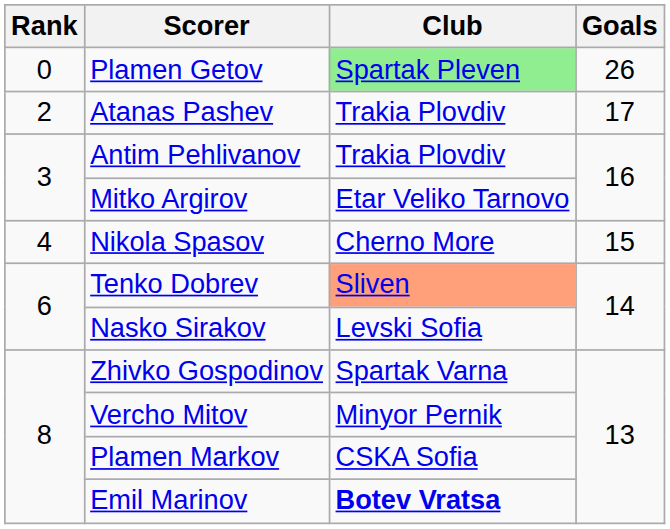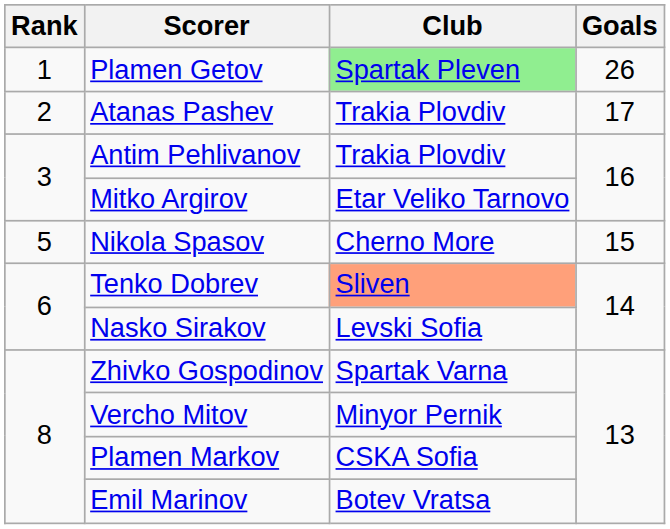 <table class="wikitable" style="text-align:center">
 <tr>
 <th>Rank</th>
 <th>Scorer</th>
 <th>Club</th>
 <th>Goals</th>
 </tr>
 <tr>
-<td rowspan="1">0</td>
+<td rowspan="1">1</td>
 <td align="left"> <a href='#'>Plamen Getov</a></td>
 <td align="left" style="background: lightgreen;"><a href='#'>Spartak Pleven</a></td>
 <td rowspan="1">26</td>
 </tr>
 <tr>
 <td rowspan="1">2</td>
 <td align="left"> <a href='#'>Atanas Pashev</a></td>
 <td align="left"><a href='#'>Trakia Plovdiv</a></td>
 <td rowspan="1">17</td>
 </tr>
 <tr>
 <td rowspan="2">3</td>
 <td align="left"> <a href='#'>Antim Pehlivanov</a></td>
 <td align="left"><a href='#'>Trakia Plovdiv</a></td>
 <td rowspan="2">16</td>
 </tr>
 <tr>
 <td align="left"> <a href='#'>Mitko Argirov</a></td>
 <td align="left"><a href='#'>Etar Veliko Tarnovo</a></td>
 </tr>
 <tr>
-<td rowspan="1">4</td>
+<td rowspan="1">5</td>
 <td align="left"> <a href='#'>Nikola Spasov</a></td>
 <td align="left"><a href='#'>Cherno More</a></td>
 <td rowspan="1">15</td>
 </tr>
 <tr>
 <td rowspan="2">6</td>
 <td align="left"> <a href='#'>Tenko Dobrev</a></td>
 <td align="left" style="background: lightsalmon;"><a href='#'>Sliven</a></td>
 <td rowspan="2">14</td>
 </tr>
 <tr>
 <td align="left"> <a href='#'>Nasko Sirakov</a></td>
 <td align="left"><a href='#'>Levski Sofia</a></td>
 </tr>
 <tr>
 <td rowspan="4">8</td>
 <td align="left"> <a href='#'>Zhivko Gospodinov</a></td>
 <td align="left"><a href='#'>Spartak Varna</a></td>
 <td rowspan="4">13</td>
 </tr>
 <tr>
 <td align="left"> <a href='#'>Vercho Mitov</a></td>
 <td align="left"><a href='#'>Minyor Pernik</a></td>
 </tr>
 <tr>
 <td align="left"> <a href='#'>Plamen Markov</a></td>
 <td align="left"><a href='#'>CSKA Sofia</a></td>
 </tr>
 <tr>
 <td align="left"> <a href='#'>Emil Marinov</a></td>
-<td align="left"><strong><a href='#'>Botev Vratsa</a></strong></td>
+<td align="left"><a href='#'>Botev Vratsa</a></td>
 </tr>
 </table>
